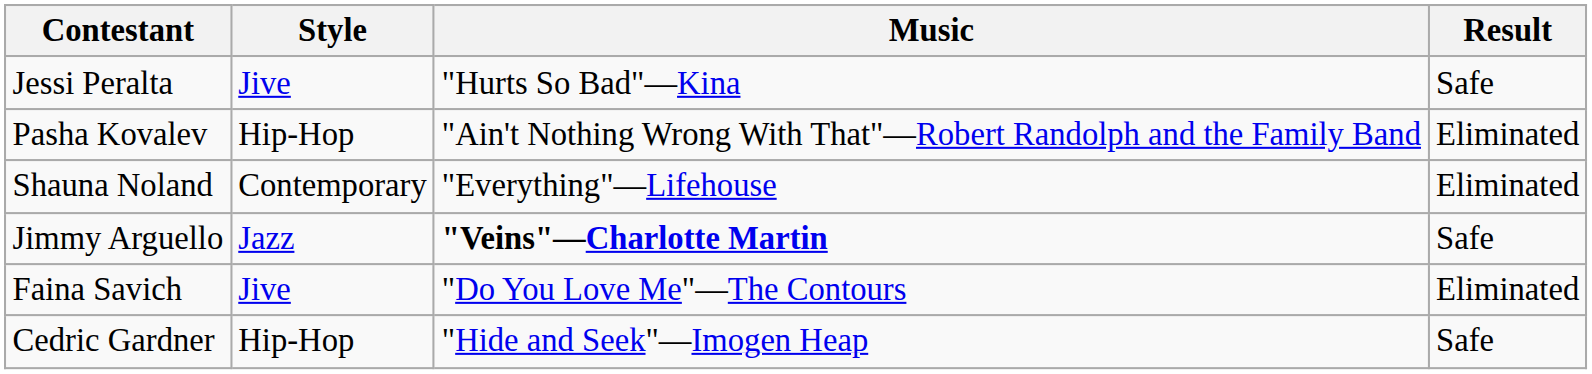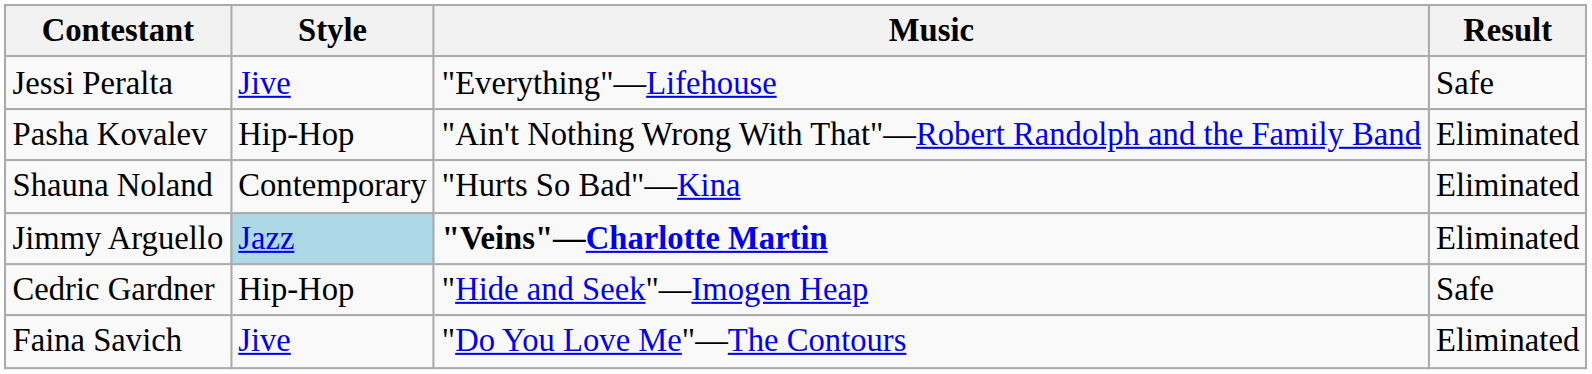 <table class="wikitable">
 <tr>
 <th>Contestant</th>
 <th>Style</th>
 <th>Music</th>
 <th>Result</th>
 </tr>
 <tr>
 <td>Jessi Peralta</td>
 <td><a href='#'>Jive</a></td>
-<td>"Hurts So Bad"—<a href='#'>Kina</a></td>
+<td>"Everything"—<a href='#'>Lifehouse</a></td>
 <td>Safe</td>
 </tr>
 <tr>
 <td>Pasha Kovalev</td>
 <td>Hip-Hop</td>
 <td>"Ain't Nothing Wrong With That"—<a href='#'>Robert Randolph and the Family Band</a></td>
 <td>Eliminated</td>
 </tr>
 <tr>
 <td>Shauna Noland</td>
 <td>Contemporary</td>
-<td>"Everything"—<a href='#'>Lifehouse</a></td>
+<td>"Hurts So Bad"—<a href='#'>Kina</a></td>
 <td>Eliminated</td>
 </tr>
 <tr>
 <td>Jimmy Arguello</td>
-<td><a href='#'>Jazz</a></td>
+<td style="background: lightblue;"><a href='#'>Jazz</a></td>
 <td><strong>"Veins"—<a href='#'>Charlotte Martin</a></strong></td>
+<td>Eliminated</td>
+</tr>
+<tr>
+<td>Cedric Gardner</td>
+<td>Hip-Hop</td>
+<td>"<a href='#'>Hide and Seek</a>"—<a href='#'>Imogen Heap</a></td>
 <td>Safe</td>
 </tr>
 <tr>
 <td>Faina Savich</td>
 <td><a href='#'>Jive</a></td>
 <td>"<a href='#'>Do You Love Me</a>"—<a href='#'>The Contours</a></td>
 <td>Eliminated</td>
 </tr>
-<tr>
-<td>Cedric Gardner</td>
-<td>Hip-Hop</td>
-<td>"<a href='#'>Hide and Seek</a>"—<a href='#'>Imogen Heap</a></td>
-<td>Safe</td>
-</tr>
 </table>
